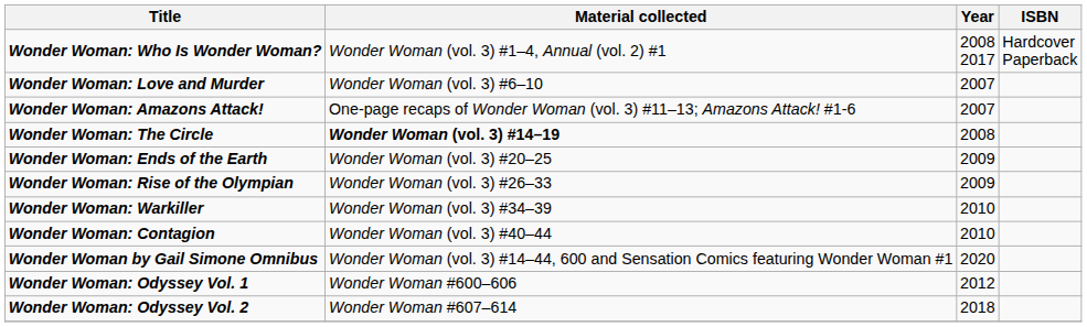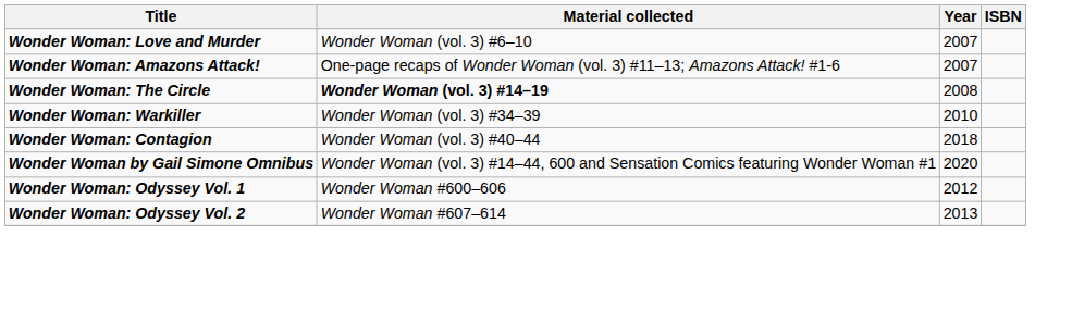 <table class="wikitable sortable">
 <tr>
 <th>Title</th>
 <th>Material collected</th>
 <th>Year</th>
 <th>ISBN</th>
-</tr>
-<tr>
-<td><strong><em>Wonder Woman: Who Is Wonder Woman?</em></strong></td>
-<td><em>Wonder Woman</em> (vol. 3) #1–4, <em>Annual</em> (vol. 2) #1</td>
-<td>2008<br>2017</td>
-<td>Hardcover <br>Paperback </td>
 </tr>
 <tr>
 <td><strong><em>Wonder Woman: Love and Murder</em></strong></td>
 <td><em>Wonder Woman</em> (vol. 3) #6–10</td>
 <td>2007</td>
 <td></td>
 </tr>
 <tr>
 <td><strong><em>Wonder Woman: Amazons Attack!</em></strong></td>
 <td>One-page recaps of <em>Wonder Woman</em> (vol. 3) #11–13; <em>Amazons Attack!</em> #1-6</td>
 <td>2007</td>
 <td></td>
 </tr>
 <tr>
 <td><strong><em>Wonder Woman: The Circle</em></strong></td>
 <td><strong><em>Wonder Woman</em> (vol. 3) #14–19</strong></td>
 <td>2008</td>
 <td></td>
 </tr>
 <tr>
-<td><strong><em>Wonder Woman: Ends of the Earth</em></strong></td>
-<td><em>Wonder Woman</em> (vol. 3) #20–25</td>
-<td>2009</td>
-<td></td>
-</tr>
-<tr>
-<td><strong><em>Wonder Woman: Rise of the Olympian</em></strong></td>
-<td><em>Wonder Woman</em> (vol. 3) #26–33</td>
-<td>2009</td>
-<td></td>
-</tr>
-<tr>
 <td><strong><em>Wonder Woman: Warkiller</em></strong></td>
 <td><em>Wonder Woman</em> (vol. 3) #34–39</td>
 <td>2010</td>
 <td></td>
 </tr>
 <tr>
 <td><strong><em>Wonder Woman: Contagion</em></strong></td>
 <td><em>Wonder Woman</em> (vol. 3) #40–44</td>
-<td>2010</td>
+<td>2018</td>
 <td></td>
 </tr>
 <tr>
 <td><strong><em>Wonder Woman by Gail Simone Omnibus</em></strong></td>
 <td><em>Wonder Woman</em> (vol. 3) #14–44, 600 and Sensation Comics featuring Wonder Woman #1</td>
 <td>2020</td>
 <td></td>
 </tr>
 <tr>
 <td><strong><em>Wonder Woman: Odyssey Vol. 1</em></strong></td>
 <td><em>Wonder Woman</em> #600–606</td>
 <td>2012</td>
 <td></td>
 </tr>
 <tr>
 <td><strong><em>Wonder Woman: Odyssey Vol. 2</em></strong></td>
 <td><em>Wonder Woman</em> #607–614</td>
-<td>2018</td>
+<td>2013</td>
 <td></td>
 </tr>
 <tr>
 </tr>
 </table>
